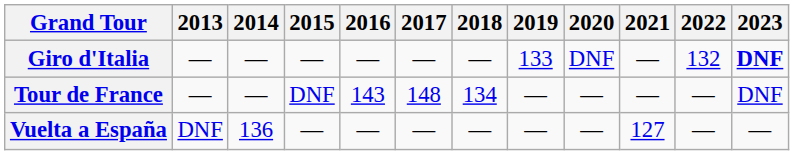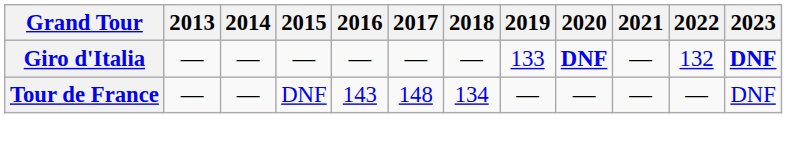 <table class="wikitable plainrowheaders">
 <tr>
 <th scope="col"><a href='#'>Grand Tour</a></th>
 <th scope="col">2013</th>
 <th scope="col">2014</th>
 <th scope="col">2015</th>
 <th scope="col">2016</th>
 <th scope="col">2017</th>
 <th scope="col">2018</th>
 <th scope="col">2019</th>
 <th scope="col">2020</th>
 <th scope="col">2021</th>
 <th scope="col">2022</th>
 <th scope="col">2023</th>
 </tr>
 <tr style="text-align:center;">
 <th scope="row"> <a href='#'>Giro d'Italia</a></th>
 <td>—</td>
 <td>—</td>
 <td>—</td>
 <td>—</td>
 <td>—</td>
 <td>—</td>
 <td><a href='#'>133</a></td>
-<td><a href='#'>DNF</a></td>
+<td><strong><a href='#'>DNF</a></strong></td>
 <td>—</td>
 <td><a href='#'>132</a></td>
 <td><strong><a href='#'>DNF</a></strong></td>
 </tr>
 <tr style="text-align:center;">
 <th scope="row"> <a href='#'>Tour de France</a></th>
 <td>—</td>
 <td>—</td>
 <td><a href='#'>DNF</a></td>
 <td><a href='#'>143</a></td>
 <td><a href='#'>148</a></td>
 <td><a href='#'>134</a></td>
 <td>—</td>
 <td>—</td>
 <td>—</td>
 <td>—</td>
 <td><a href='#'>DNF</a></td>
 </tr>
-<tr style="text-align:center;">
-<th scope="row"> <a href='#'>Vuelta a España</a></th>
-<td><a href='#'>DNF</a></td>
-<td><a href='#'>136</a></td>
-<td>—</td>
-<td>—</td>
-<td>—</td>
-<td>—</td>
-<td>—</td>
-<td>—</td>
-<td><a href='#'>127</a></td>
-<td>—</td>
-<td>—</td>
-</tr>
 </table>
